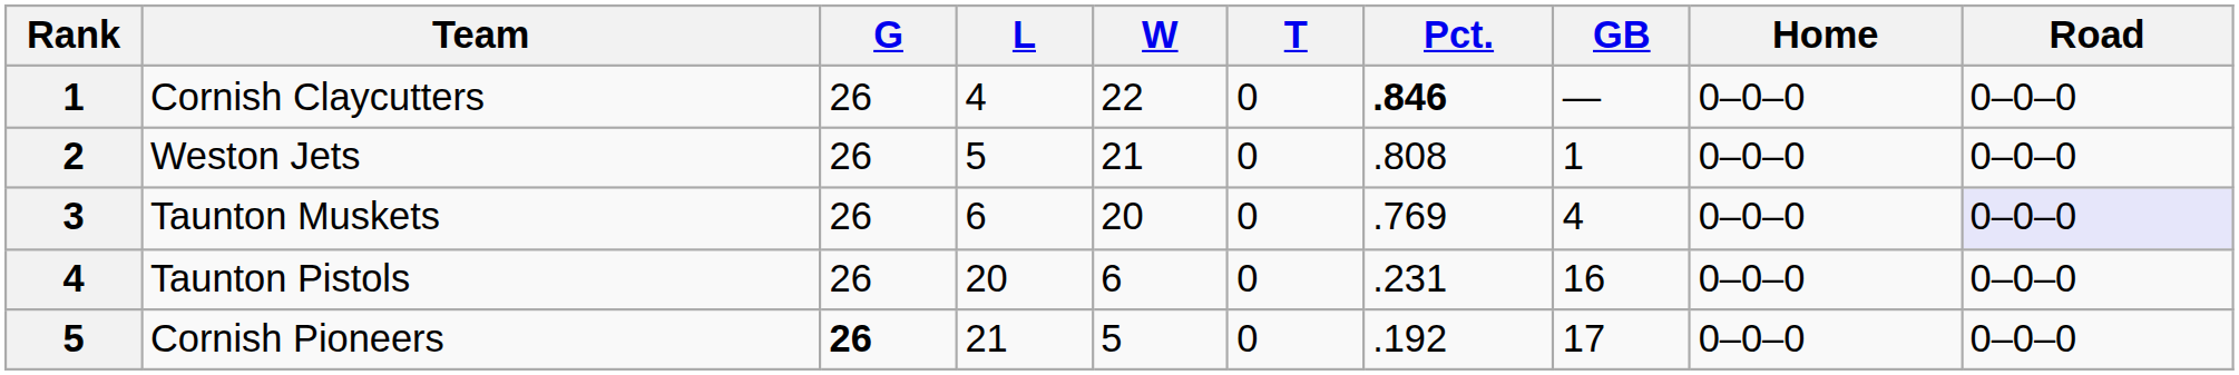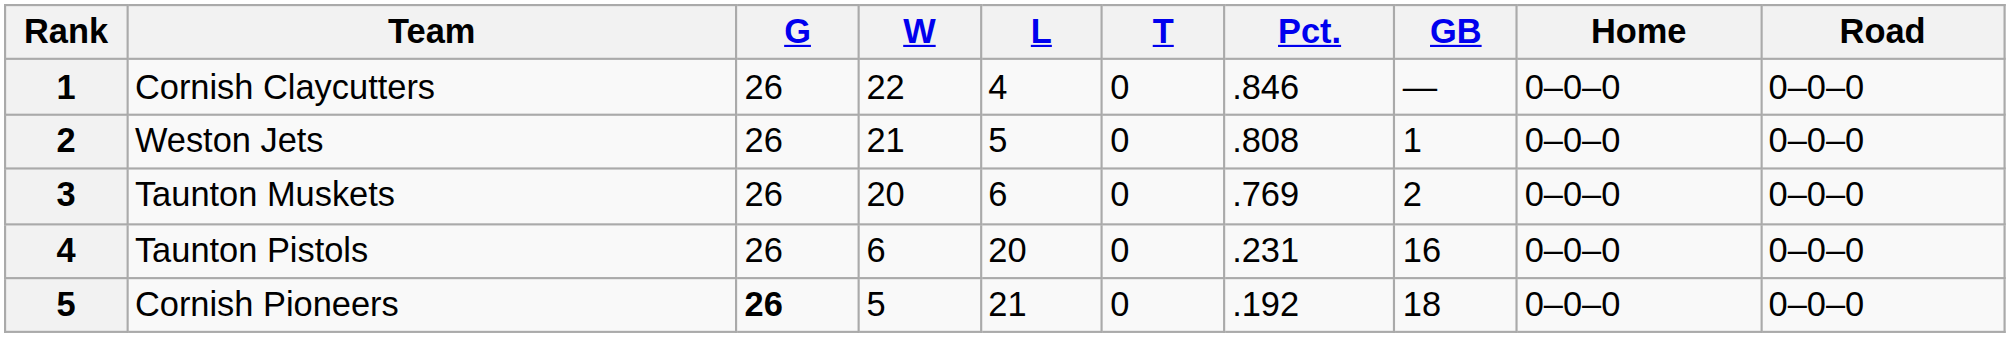 <table class="wikitable">
 <tr>
 <th scope="col" width="5%">Rank</th>
 <th scope="col" width="25%">Team</th>
 <th scope="col" width="5%"><a href='#'>G</a></th>
+<th scope="col" width="5%"><a href='#'>W</a></th>
 <th scope="col" width="5%"><a href='#'>L</a></th>
-<th scope="col" width="5%"><a href='#'>W</a></th>
 <th scope="col" width="5%"><a href='#'>T</a></th>
 <th scope="col" width="7%"><a href='#'>Pct.</a></th>
 <th scope="col" width="5%"><a href='#'>GB</a></th>
 <th scope="col" width="10%">Home</th>
 <th scope="col" width="10%">Road</th>
 </tr>
 <tr>
 <th>1</th>
 <td style="text-align:left;">Cornish Claycutters</td>
 <td>26</td>
+<td>22</td>
 <td>4</td>
-<td>22</td>
 <td>0</td>
-<td><strong>.846</strong></td>
+<td>.846</td>
 <td>—</td>
 <td>0–0–0</td>
 <td>0–0–0</td>
 </tr>
 <tr>
 <th>2</th>
 <td style="text-align:left;">Weston Jets</td>
 <td>26</td>
+<td>21</td>
 <td>5</td>
-<td>21</td>
 <td>0</td>
 <td>.808</td>
 <td>1</td>
 <td>0–0–0</td>
 <td>0–0–0</td>
 </tr>
 <tr>
 <th>3</th>
 <td style="text-align:left;">Taunton Muskets</td>
 <td>26</td>
+<td>20</td>
 <td>6</td>
-<td>20</td>
 <td>0</td>
 <td>.769</td>
-<td>4</td>
+<td>2</td>
 <td>0–0–0</td>
-<td style="background: lavender;">0–0–0</td>
+<td>0–0–0</td>
 </tr>
 <tr>
 <th>4</th>
 <td style="text-align:left;">Taunton Pistols</td>
 <td>26</td>
+<td>6</td>
 <td>20</td>
-<td>6</td>
 <td>0</td>
 <td>.231</td>
 <td>16</td>
 <td>0–0–0</td>
 <td>0–0–0</td>
 </tr>
 <tr>
 <th>5</th>
 <td style="text-align:left;">Cornish Pioneers</td>
 <td><strong>26</strong></td>
+<td>5</td>
 <td>21</td>
-<td>5</td>
 <td>0</td>
 <td>.192</td>
-<td>17</td>
+<td>18</td>
 <td>0–0–0</td>
 <td>0–0–0</td>
 </tr>
 </table>
